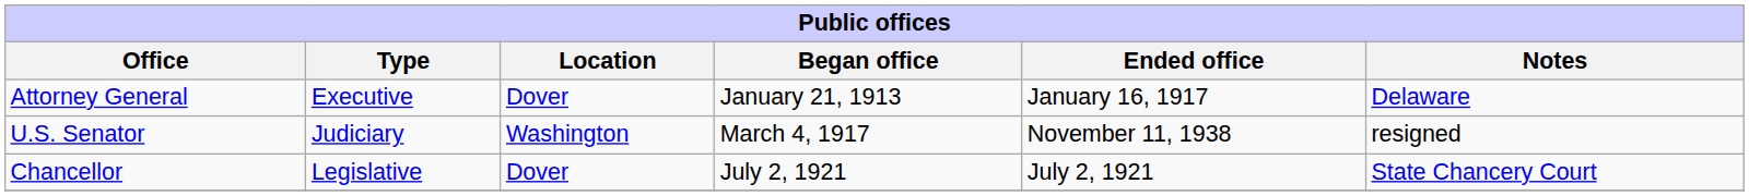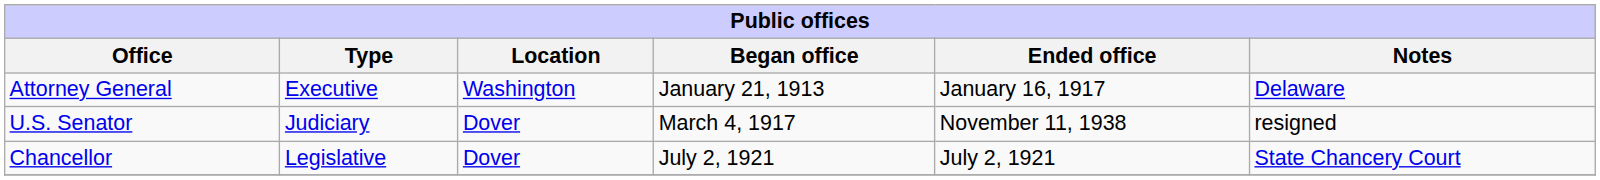 <table class=wikitable style="width: 94%" style="text-align: center;" align="center">
 <tr bgcolor=#cccccc>
 <th colspan=6 style="background: #ccccff;">Public offices</th>
 </tr>
 <tr>
 <th>Office</th>
 <th>Type</th>
 <th>Location</th>
 <th>Began office</th>
 <th>Ended office</th>
 <th>Notes</th>
 </tr>
 <tr>
 <td><a href='#'>Attorney General</a></td>
 <td><a href='#'>Executive</a></td>
-<td><a href='#'>Dover</a></td>
+<td><a href='#'>Washington</a></td>
 <td>January 21, 1913</td>
 <td>January 16, 1917</td>
 <td><a href='#'>Delaware</a></td>
 </tr>
 <tr>
 <td><a href='#'>U.S. Senator</a></td>
 <td><a href='#'>Judiciary</a></td>
-<td><a href='#'>Washington</a></td>
+<td><a href='#'>Dover</a></td>
 <td>March 4, 1917</td>
 <td>November 11, 1938</td>
 <td>resigned</td>
 </tr>
 <tr>
 <td><a href='#'>Chancellor</a></td>
 <td><a href='#'>Legislative</a></td>
 <td><a href='#'>Dover</a></td>
 <td>July 2, 1921</td>
 <td>July 2, 1921</td>
 <td><a href='#'>State Chancery Court</a></td>
 </tr>
 <tr>
 </tr>
 </table>
